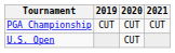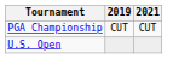 <table class="wikitable" style="font-size:95%;text-align:center;">
 <tr>
 <th>Tournament</th>
 <th>2019</th>
-<th>2020</th>
 <th>2021</th>
 </tr>
 <tr>
 <td align=left><a href='#'>PGA Championship</a></td>
 <td>CUT</td>
 <td>CUT</td>
-<td>CUT</td>
 </tr>
 <tr>
 <td align=left><a href='#'>U.S. Open</a></td>
 <td style="background:#eeeeee;"></td>
-<td>CUT</td>
 <td style="background:#eeeeee;"></td>
 </tr>
 </table>
